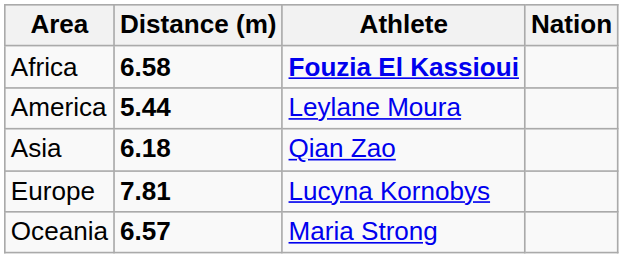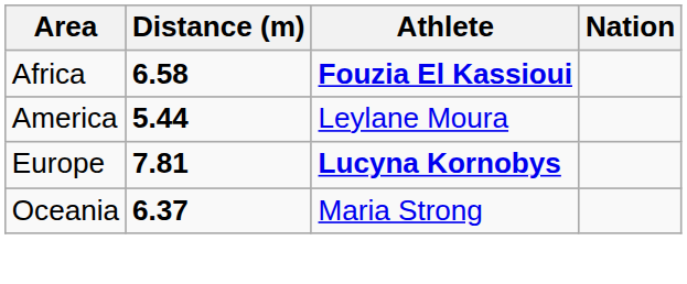 <table class="wikitable">
 <tr>
 <th>Area</th>
 <th>Distance (m)</th>
 <th>Athlete</th>
 <th>Nation</th>
 </tr>
 <tr>
 <td>Africa</td>
 <td><strong>6.58</strong></td>
 <td><strong><a href='#'>Fouzia El Kassioui</a></strong></td>
 <td></td>
 </tr>
 <tr>
 <td>America</td>
 <td><strong>5.44</strong></td>
 <td><a href='#'>Leylane Moura</a></td>
 <td></td>
 </tr>
 <tr>
-<td>Asia</td>
-<td><strong>6.18</strong></td>
-<td><a href='#'>Qian Zao</a></td>
-<td></td>
-</tr>
-<tr>
 <td>Europe</td>
 <td><strong>7.81</strong> </td>
-<td><a href='#'>Lucyna Kornobys</a></td>
+<td><strong><a href='#'>Lucyna Kornobys</a></strong></td>
 <td></td>
 </tr>
 <tr>
 <td>Oceania</td>
-<td><strong>6.57</strong></td>
+<td><strong>6.37</strong></td>
 <td><a href='#'>Maria Strong</a></td>
 <td></td>
 </tr>
 </table>
